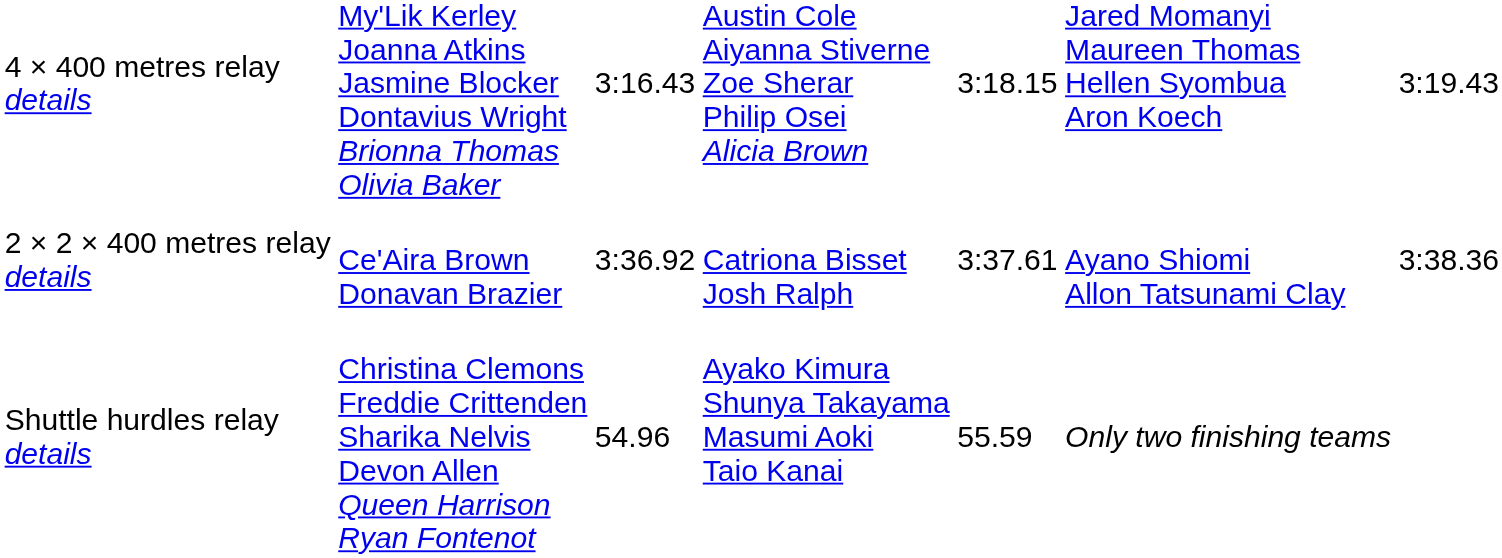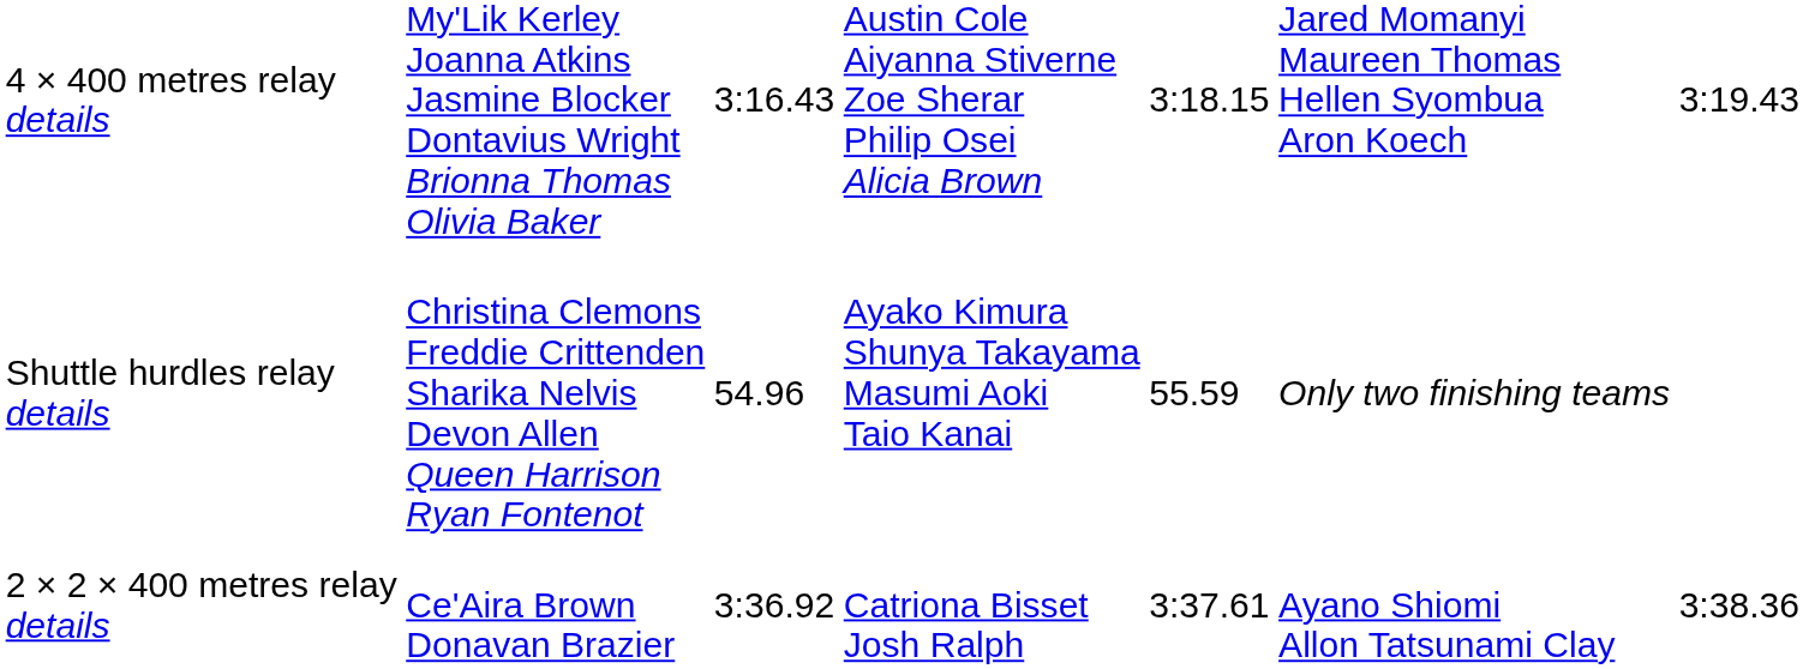 <table>
 <tr>
 <td>4 × 400 metres relay<br><em><a href='#'>details</a></em></td>
 <td><br><a href='#'>My'Lik Kerley</a><br><a href='#'>Joanna Atkins</a><br><a href='#'>Jasmine Blocker</a><br><a href='#'>Dontavius Wright</a><br><em><a href='#'>Brionna Thomas</a><br><a href='#'>Olivia Baker</a></em></td>
 <td>3:16.43</td>
 <td valign=top><br><a href='#'>Austin Cole</a><br><a href='#'>Aiyanna Stiverne</a><br><a href='#'>Zoe Sherar</a><br><a href='#'>Philip Osei</a><br><em><a href='#'>Alicia Brown</a></em></td>
 <td>3:18.15</td>
 <td valign=top><br><a href='#'>Jared Momanyi</a><br><a href='#'>Maureen Thomas</a><br><a href='#'>Hellen Syombua</a><br><a href='#'>Aron Koech</a></td>
 <td>3:19.43</td>
 </tr>
 <tr>
+<td>Shuttle hurdles relay<br><em><a href='#'>details</a></em></td>
+<td><br><a href='#'>Christina Clemons</a><br><a href='#'>Freddie Crittenden</a><br><a href='#'>Sharika Nelvis</a><br><a href='#'>Devon Allen</a><br><em><a href='#'>Queen Harrison</a><br><a href='#'>Ryan Fontenot</a></em></td>
+<td>54.96</td>
+<td valign=top><br><a href='#'>Ayako Kimura</a><br><a href='#'>Shunya Takayama</a><br><a href='#'>Masumi Aoki</a><br><a href='#'>Taio Kanai</a></td>
+<td>55.59</td>
+<td><em>Only two finishing teams</em></td>
+<td></td>
+</tr>
+<tr>
 <td>2 × 2 × 400 metres relay<br><em><a href='#'>details</a></em></td>
 <td><br><a href='#'>Ce'Aira Brown</a><br><a href='#'>Donavan Brazier</a></td>
 <td>3:36.92</td>
 <td><br><a href='#'>Catriona Bisset</a><br><a href='#'>Josh Ralph</a></td>
 <td>3:37.61</td>
 <td><br><a href='#'>Ayano Shiomi</a><br><a href='#'>Allon Tatsunami Clay</a></td>
 <td>3:38.36</td>
 </tr>
-<tr>
-<td>Shuttle hurdles relay<br><em><a href='#'>details</a></em></td>
-<td><br><a href='#'>Christina Clemons</a><br><a href='#'>Freddie Crittenden</a><br><a href='#'>Sharika Nelvis</a><br><a href='#'>Devon Allen</a><br><em><a href='#'>Queen Harrison</a><br><a href='#'>Ryan Fontenot</a></em></td>
-<td>54.96</td>
-<td valign=top><br><a href='#'>Ayako Kimura</a><br><a href='#'>Shunya Takayama</a><br><a href='#'>Masumi Aoki</a><br><a href='#'>Taio Kanai</a></td>
-<td>55.59</td>
-<td><em>Only two finishing teams</em></td>
-<td></td>
-</tr>
 </table>
